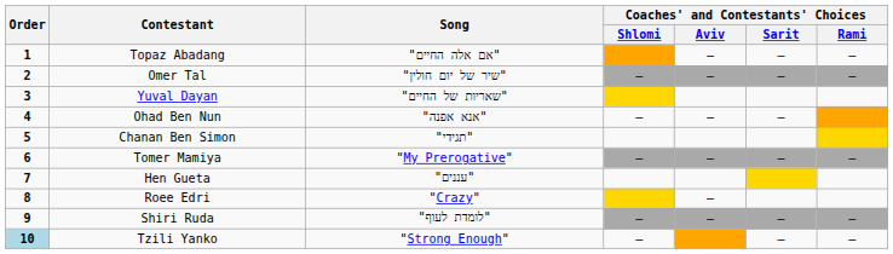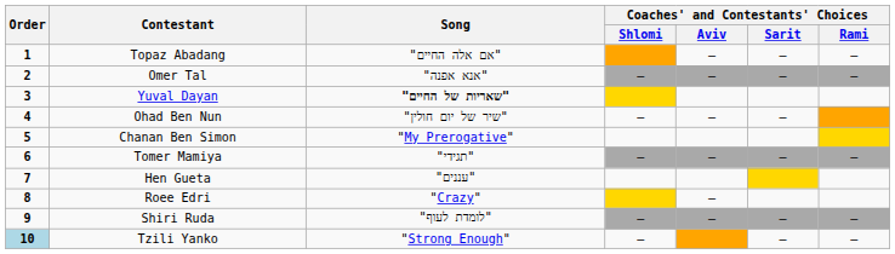 <table class="wikitable" style="text-align: center; width:75%;">
 <tr>
 <th rowspan=2 width="05%">Order</th>
 <th rowspan=2 width="29%">Contestant</th>
 <th rowspan=2>Song</th>
 <th colspan=4>Coaches' and Contestants' Choices</th>
 </tr>
 <tr>
 <th style="width:70px;"><a href='#'>Shlomi</a></th>
 <th style="width:70px;"><a href='#'>Aviv</a></th>
 <th style="width:70px;"><a href='#'>Sarit</a></th>
 <th style="width:70px;"><a href='#'>Rami</a></th>
 </tr>
 <tr>
 <td align="center"><strong>1</strong></td>
 <td>Topaz Abadang</td>
 <td>"אם אלה החיים"</td>
 <td style="background:orange;text-align:center;"></td>
 <td align="center">—</td>
 <td align="center">—</td>
 <td align="center">—</td>
 </tr>
 <tr>
 <td align="center"><strong>2</strong></td>
 <td>Omer Tal</td>
-<td>"שיר של יום חולין"</td>
+<td>"אנא אפנה"</td>
 <td style="background:darkgrey;text-align:center;">—</td>
 <td style="background:darkgrey;text-align:center;">—</td>
 <td style="background:darkgrey;text-align:center;">—</td>
 <td style="background:darkgrey;text-align:center;">—</td>
 </tr>
 <tr>
 <td align="center"><strong>3</strong></td>
 <td><a href='#'>Yuval Dayan</a></td>
-<td>"שאריות של החיים"</td>
+<td><strong>"שאריות של החיים"</strong></td>
 <td style="background:gold;text-align:center;"></td>
 <td style=";text-align:center;"></td>
 <td style=";text-align:center;"></td>
 <td style=";text-align:center;"></td>
 </tr>
 <tr>
 <td align="center"><strong>4</strong></td>
 <td>Ohad Ben Nun</td>
-<td>"אנא אפנה"</td>
+<td>"שיר של יום חולין"</td>
 <td align="center">—</td>
 <td align="center">—</td>
 <td align="center">—</td>
 <td style="background:orange;text-align:center;"></td>
 </tr>
 <tr>
 <td align="center"><strong>5</strong></td>
 <td>Chanan Ben Simon</td>
-<td>"תגידי"</td>
+<td>"<a href='#'>My Prerogative</a>"</td>
 <td style=";text-align:center;"></td>
 <td style=";text-align:center;"></td>
 <td style=";text-align:center;"></td>
 <td style="background:gold;text-align:center;"></td>
 </tr>
 <tr>
 <td align="center"><strong>6</strong></td>
 <td>Tomer Mamiya</td>
-<td>"<a href='#'>My Prerogative</a>"</td>
+<td>"תגידי"</td>
 <td style="background:darkgrey;text-align:center;">—</td>
 <td style="background:darkgrey;text-align:center;">—</td>
 <td style="background:darkgrey;text-align:center;">—</td>
 <td style="background:darkgrey;text-align:center;">—</td>
 </tr>
 <tr>
 <td align="center"><strong>7</strong></td>
 <td style="background:text-align:left;">Hen Gueta</td>
 <td style="background:text-align:left;">"עננים"</td>
 <td style=";text-align:center;"></td>
 <td style=";text-align:center;"></td>
 <td style="background:gold;text-align:center;"></td>
 <td style=";text-align:center;"></td>
 </tr>
 <tr>
 <td align="center"><strong>8</strong></td>
 <td style="background:text-align:left;">Roee Edri</td>
 <td style="background:text-align:left;">"<a href='#'>Crazy</a>"</td>
 <td style="background:gold;text-align:center;"></td>
 <td align="center">—</td>
 <td style=";text-align:center;"></td>
 <td style=";text-align:center;"></td>
 </tr>
 <tr>
 <td align="center"><strong>9</strong></td>
 <td>Shiri Ruda</td>
 <td>"לומדת לעוף"</td>
 <td style="background:darkgrey;text-align:center;">—</td>
 <td style="background:darkgrey;text-align:center;">—</td>
 <td style="background:darkgrey;text-align:center;">—</td>
 <td style="background:darkgrey;text-align:center;">—</td>
 </tr>
 <tr>
 <td align="center" style="background: lightblue;"><strong>10</strong></td>
 <td>Tzili Yanko</td>
 <td>"<a href='#'>Strong Enough</a>"</td>
 <td align="center">—</td>
 <td style="background:orange;text-align:center;"></td>
 <td align="center">—</td>
 <td align="center">—</td>
 </tr>
 </table>
